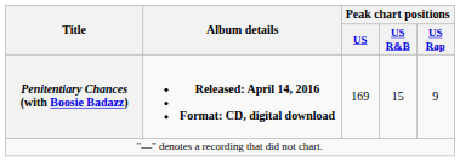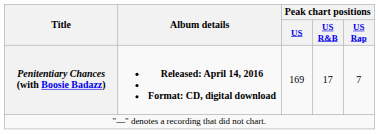 <table class="wikitable plainrowheaders" style="text-align:center;">
 <tr>
 <th rowspan="2" style="width:11em;">Title</th>
 <th rowspan="2" style="width:16em;">Album details</th>
 <th colspan="3">Peak chart positions</th>
 </tr>
 <tr>
 <th style="width:3em;font-size:90%;"><a href='#'>US</a></th>
 <th style="width:3em;font-size:90%;"><a href='#'>US<br>R&B</a></th>
 <th style="width:3em;font-size:90%;"><a href='#'>US<br>Rap</a></th>
 </tr>
 <tr>
 <th scope="row"><em>Penitentiary Chances</em><br><span>(with <a href='#'>Boosie Badazz</a>)</span></th>
 <td><strong><br><ul><li>Released: April 14, 2016</li><li></li><li>Format: CD, digital download</li></ul></strong></td>
 <td>169</td>
-<td>15</td>
-<td>9</td>
+<td>17</td>
+<td>7</td>
 </tr>
 <tr>
 <td colspan="14" style="font-size:90%">"—" denotes a recording that did not chart.</td>
 </tr>
 </table>
